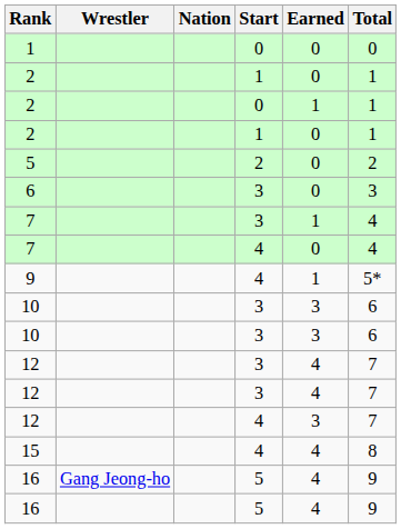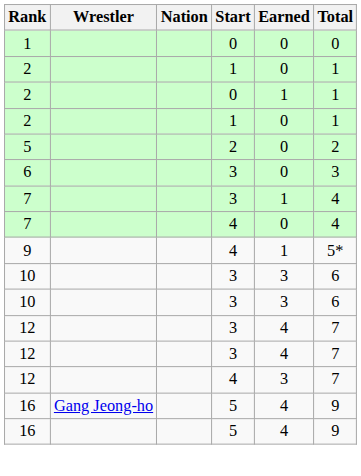 <table class="wikitable sortable" style="text-align:center;">
 <tr>
 <th>Rank</th>
 <th>Wrestler</th>
 <th>Nation</th>
 <th>Start</th>
 <th>Earned</th>
 <th>Total</th>
 </tr>
 <tr style="background:#cfc;">
 <td>1</td>
 <td align=left></td>
 <td align=left></td>
 <td>0</td>
 <td>0</td>
 <td>0</td>
 </tr>
 <tr style="background:#cfc;">
 <td>2</td>
 <td align=left></td>
 <td align=left></td>
 <td>1</td>
 <td>0</td>
 <td>1</td>
 </tr>
 <tr style="background:#cfc;">
 <td>2</td>
 <td align=left></td>
 <td align=left></td>
 <td>0</td>
 <td>1</td>
 <td>1</td>
 </tr>
 <tr style="background:#cfc;">
 <td>2</td>
 <td align=left></td>
 <td align=left></td>
 <td>1</td>
 <td>0</td>
 <td>1</td>
 </tr>
 <tr style="background:#cfc;">
 <td>5</td>
 <td align=left></td>
 <td align=left></td>
 <td>2</td>
 <td>0</td>
 <td>2</td>
 </tr>
 <tr style="background:#cfc;">
 <td>6</td>
 <td align=left></td>
 <td align=left></td>
 <td>3</td>
 <td>0</td>
 <td>3</td>
 </tr>
 <tr style="background:#cfc;">
 <td>7</td>
 <td align=left></td>
 <td align=left></td>
 <td>3</td>
 <td>1</td>
 <td>4</td>
 </tr>
 <tr style="background:#cfc;">
 <td>7</td>
 <td align=left></td>
 <td align=left></td>
 <td>4</td>
 <td>0</td>
 <td>4</td>
 </tr>
 <tr>
 <td>9</td>
 <td align=left></td>
 <td align=left></td>
 <td>4</td>
 <td>1</td>
 <td>5*</td>
 </tr>
 <tr>
 <td>10</td>
 <td align=left></td>
 <td align=left></td>
 <td>3</td>
 <td>3</td>
 <td>6</td>
 </tr>
 <tr>
 <td>10</td>
 <td align=left></td>
 <td align=left></td>
 <td>3</td>
 <td>3</td>
 <td>6</td>
 </tr>
 <tr>
 <td>12</td>
 <td align=left></td>
 <td align=left></td>
 <td>3</td>
 <td>4</td>
 <td>7</td>
 </tr>
 <tr>
 <td>12</td>
 <td align=left></td>
 <td align=left></td>
 <td>3</td>
 <td>4</td>
 <td>7</td>
 </tr>
 <tr>
 <td>12</td>
 <td align=left></td>
 <td align=left></td>
 <td>4</td>
 <td>3</td>
 <td>7</td>
 </tr>
 <tr>
-<td>15</td>
-<td align=left></td>
-<td align=left></td>
-<td>4</td>
-<td>4</td>
-<td>8</td>
-</tr>
-<tr>
 <td>16</td>
 <td align=left><a href='#'>Gang Jeong-ho</a></td>
 <td align=left></td>
 <td>5</td>
 <td>4</td>
 <td>9</td>
 </tr>
 <tr>
 <td>16</td>
 <td align=left></td>
 <td align=left></td>
 <td>5</td>
 <td>4</td>
 <td>9</td>
 </tr>
 </table>
